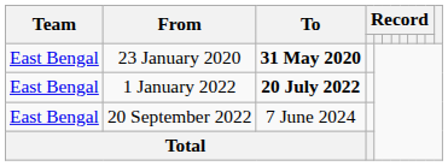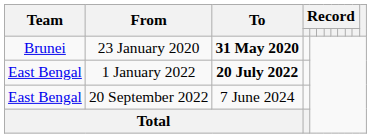 <table class="wikitable" style="text-align:center">
 <tr>
 <th rowspan="2">Team</th>
 <th rowspan="2">From</th>
 <th rowspan="2">To</th>
 <th colspan="8">Record</th>
 <th rowspan="2"></th>
 </tr>
 <tr>
 <th></th>
 <th></th>
 <th></th>
 <th></th>
 <th></th>
 <th></th>
 <th></th>
 <th></th>
 </tr>
 <tr>
-<td><a href='#'>East Bengal</a></td>
+<td><a href='#'>Brunei</a></td>
 <td>23 January 2020</td>
 <td><strong>31 May 2020<br></strong></td>
 <td></td>
 </tr>
 <tr>
 <td><a href='#'>East Bengal</a></td>
 <td>1 January 2022</td>
 <td><strong>20 July 2022<br></strong></td>
 <td></td>
 </tr>
 <tr>
 <td><a href='#'>East Bengal</a></td>
 <td>20 September 2022</td>
 <td>7 June 2024<br></td>
 <td></td>
 </tr>
 <tr>
 <th colspan="3">Total<br></th>
 <th></th>
 </tr>
 </table>
